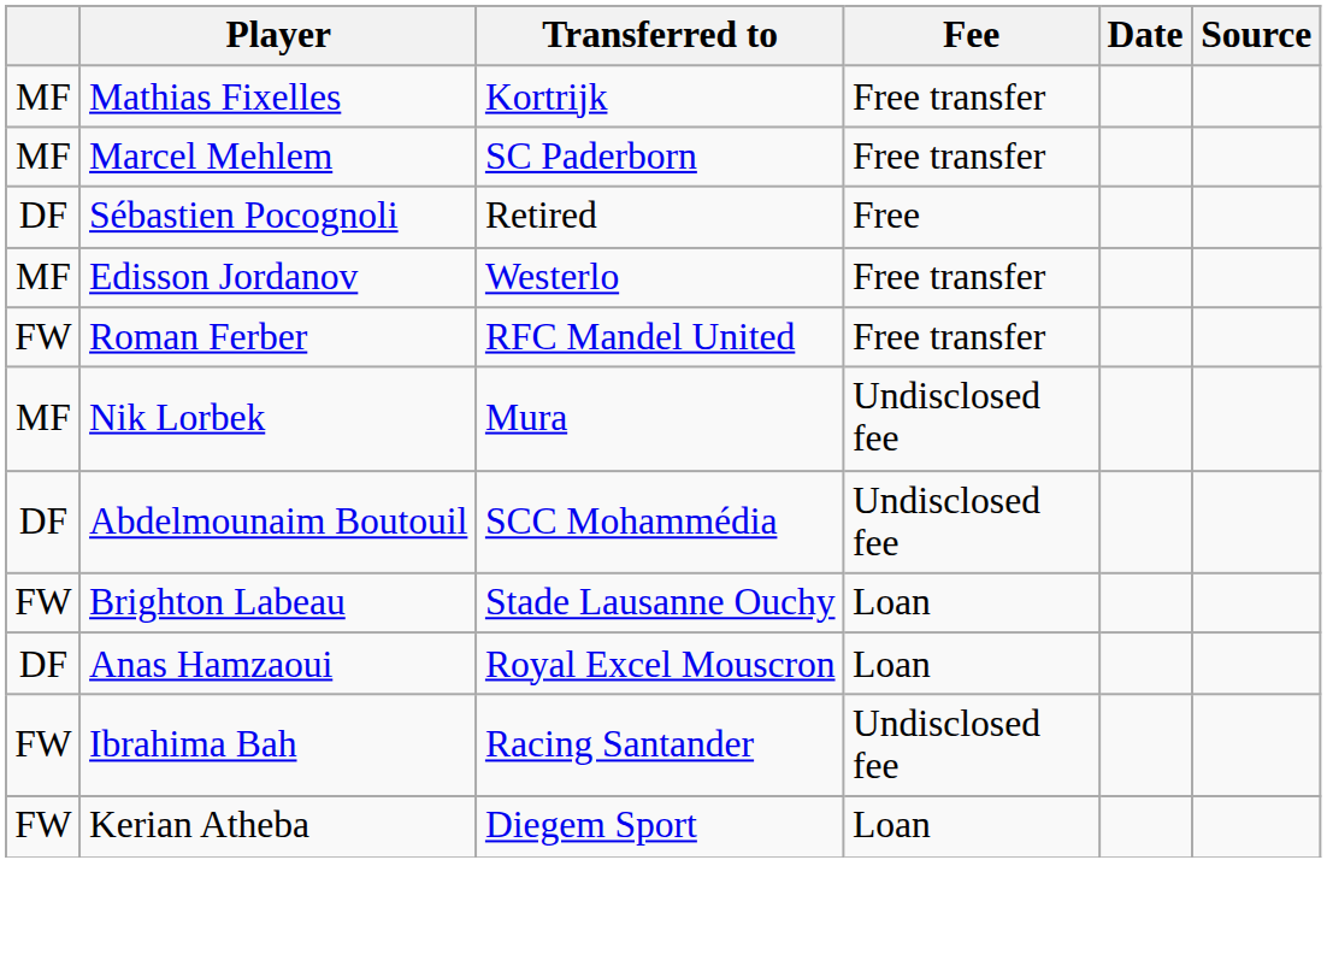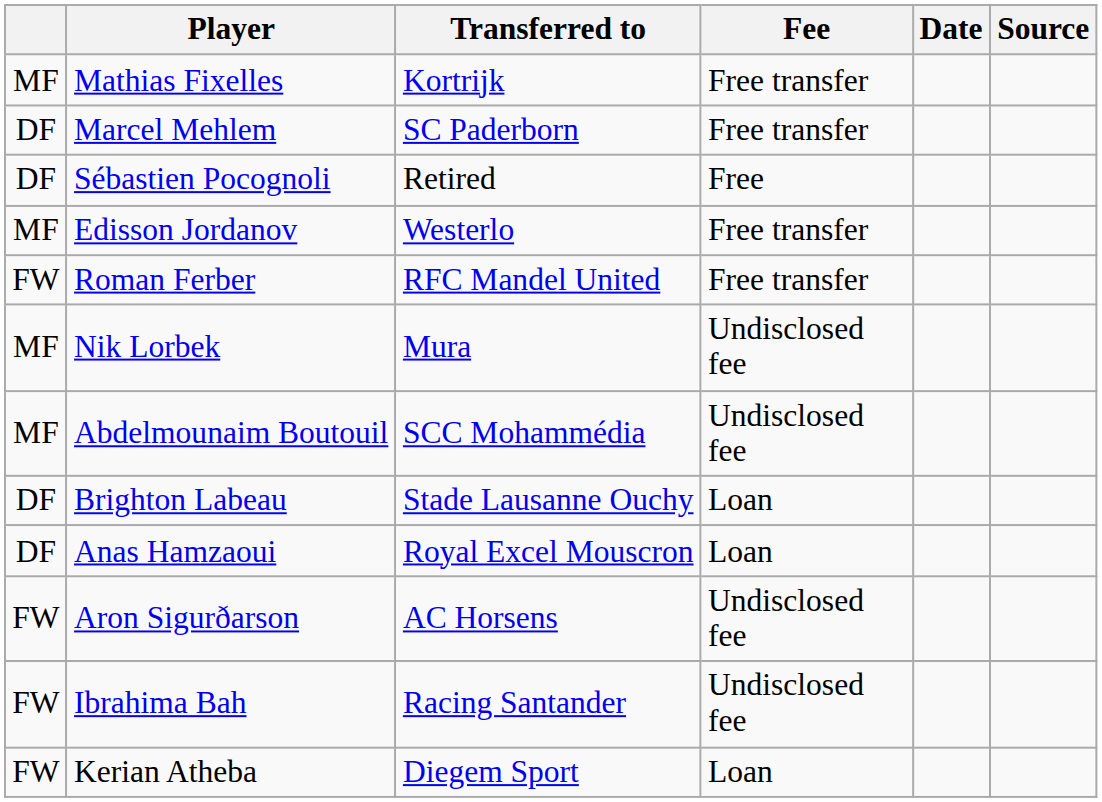 <table class="wikitable plainrowheaders sortable">
 <tr>
 <th></th>
 <th scope="col">Player</th>
 <th>Transferred to</th>
 <th scope="col" style="width:100px">Fee</th>
 <th scope="col">Date</th>
 <th scope="col">Source</th>
 </tr>
 <tr>
 <td align="center">MF</td>
 <td> <a href='#'>Mathias Fixelles</a></td>
 <td> <a href='#'>Kortrijk</a></td>
 <td>Free transfer</td>
 <td></td>
 <td></td>
 </tr>
 <tr>
-<td align="center">MF</td>
+<td align="center">DF</td>
 <td> <a href='#'>Marcel Mehlem</a></td>
 <td> <a href='#'>SC Paderborn</a></td>
 <td>Free transfer</td>
 <td></td>
 <td></td>
 </tr>
 <tr>
 <td align="center">DF</td>
 <td> <a href='#'>Sébastien Pocognoli</a></td>
 <td>Retired</td>
 <td>Free</td>
 <td></td>
 <td></td>
 </tr>
 <tr>
 <td align="center">MF</td>
 <td> <a href='#'>Edisson Jordanov</a></td>
 <td> <a href='#'>Westerlo</a></td>
 <td>Free transfer</td>
 <td></td>
 <td></td>
 </tr>
 <tr>
 <td align="center">FW</td>
 <td> <a href='#'>Roman Ferber</a></td>
 <td> <a href='#'>RFC Mandel United</a></td>
 <td>Free transfer</td>
 <td></td>
 <td></td>
 </tr>
 <tr>
 <td align="center">MF</td>
 <td> <a href='#'>Nik Lorbek</a></td>
 <td> <a href='#'>Mura</a></td>
 <td>Undisclosed fee</td>
 <td></td>
 <td></td>
 </tr>
 <tr>
-<td align="center">DF</td>
+<td align="center">MF</td>
 <td> <a href='#'>Abdelmounaim Boutouil</a></td>
 <td> <a href='#'>SCC Mohammédia</a></td>
 <td>Undisclosed fee</td>
 <td></td>
 <td></td>
 </tr>
 <tr>
-<td align="center">FW</td>
+<td align="center">DF</td>
 <td> <a href='#'>Brighton Labeau</a></td>
 <td> <a href='#'>Stade Lausanne Ouchy</a></td>
 <td>Loan</td>
 <td></td>
 <td></td>
 </tr>
 <tr>
 <td align="center">DF</td>
 <td> <a href='#'>Anas Hamzaoui</a></td>
 <td> <a href='#'>Royal Excel Mouscron</a></td>
 <td>Loan</td>
+<td></td>
+<td></td>
+</tr>
+<tr>
+<td align="center">FW</td>
+<td> <a href='#'>Aron Sigurðarson</a></td>
+<td> <a href='#'>AC Horsens</a></td>
+<td>Undisclosed fee</td>
 <td></td>
 <td></td>
 </tr>
 <tr>
 <td align="center">FW</td>
 <td> <a href='#'>Ibrahima Bah</a></td>
 <td> <a href='#'>Racing Santander</a></td>
 <td>Undisclosed fee</td>
 <td></td>
 <td></td>
 </tr>
 <tr>
 <td align="center">FW</td>
 <td> Kerian Atheba</td>
 <td> <a href='#'>Diegem Sport</a></td>
 <td>Loan</td>
 <td></td>
 <td></td>
 </tr>
 </table>
